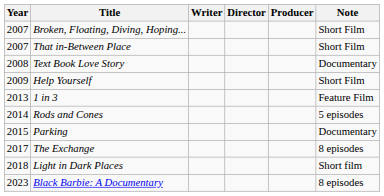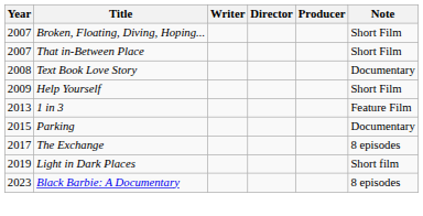 <table class="wikitable sortable">
 <tr>
 <th>Year</th>
 <th>Title</th>
 <th>Writer</th>
 <th>Director</th>
 <th>Producer</th>
 <th>Note</th>
 </tr>
 <tr>
 <td>2007</td>
 <td><em>Broken, Floating, Diving, Hoping...</em></td>
 <td style="text-align:center;"></td>
 <td style="text-align:center;"></td>
 <td style="text-align:center;"></td>
 <td>Short Film</td>
 </tr>
 <tr>
 <td>2007</td>
 <td><em>That in-Between Place</em></td>
 <td style="text-align:center;"></td>
 <td style="text-align:center;"></td>
 <td style="text-align:center;"></td>
 <td>Short Film</td>
 </tr>
 <tr>
 <td>2008</td>
 <td><em>Text Book Love Story</em></td>
 <td style="text-align:center;"></td>
 <td style="text-align:center;"></td>
 <td style="text-align:center;"></td>
 <td>Documentary</td>
 </tr>
 <tr>
 <td>2009</td>
 <td><em>Help Yourself</em></td>
 <td style="text-align:center;"></td>
 <td style="text-align:center;"></td>
 <td style="text-align:center;"></td>
 <td>Short Film</td>
 </tr>
 <tr>
 <td>2013</td>
 <td><em>1 in 3</em></td>
 <td style="text-align:center;"></td>
 <td style="text-align:center;"></td>
 <td style="text-align:center;"></td>
 <td>Feature Film</td>
 </tr>
 <tr>
-<td>2014</td>
-<td><em>Rods and Cones</em></td>
-<td style="text-align:center;"></td>
-<td style="text-align:center;"></td>
-<td style="text-align:center;"></td>
-<td>5 episodes</td>
-</tr>
-<tr>
 <td>2015</td>
 <td><em>Parking</em></td>
 <td style="text-align:center;"></td>
 <td style="text-align:center;"></td>
 <td style="text-align:center;"></td>
 <td>Documentary</td>
 </tr>
 <tr>
 <td>2017</td>
 <td><em>The Exchange</em></td>
 <td style="text-align:center;"></td>
 <td style="text-align:center;"></td>
 <td style="text-align:center;"></td>
 <td>8 episodes</td>
 </tr>
 <tr>
-<td>2018</td>
+<td>2019</td>
 <td><em>Light in Dark Places</em></td>
 <td style="text-align:center;"></td>
 <td style="text-align:center;"></td>
 <td style="text-align:center;"></td>
 <td>Short film</td>
 </tr>
 <tr>
 <td>2023</td>
 <td><em><a href='#'>Black Barbie: A Documentary</a></em></td>
 <td style="text-align:center;"></td>
 <td style="text-align:center;"></td>
 <td style="text-align:center;"></td>
 <td>8 episodes</td>
 </tr>
 </table>
